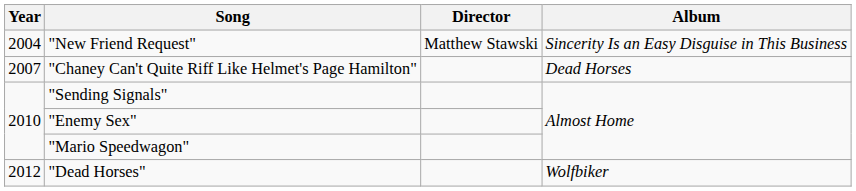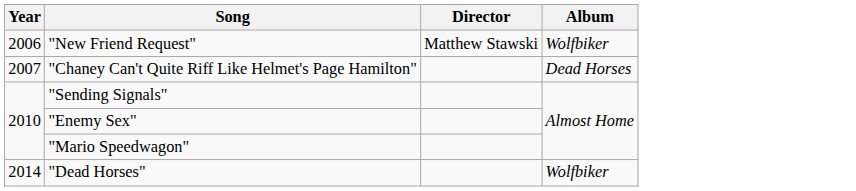 <table class=wikitable>
 <tr>
 <th>Year</th>
 <th>Song</th>
 <th>Director</th>
 <th>Album</th>
 </tr>
 <tr>
-<td>2004</td>
+<td>2006</td>
 <td>"New Friend Request"</td>
 <td>Matthew Stawski</td>
-<td><em>Sincerity Is an Easy Disguise in This Business</em></td>
+<td><em>Wolfbiker</em></td>
 </tr>
 <tr>
 <td>2007</td>
 <td>"Chaney Can't Quite Riff Like Helmet's Page Hamilton"</td>
 <td></td>
 <td><em>Dead Horses</em></td>
 </tr>
 <tr>
 <td rowspan=3>2010</td>
 <td>"Sending Signals"</td>
 <td></td>
 <td rowspan=3><em>Almost Home</em></td>
 </tr>
 <tr>
 <td>"Enemy Sex"</td>
 <td></td>
 </tr>
 <tr>
 <td>"Mario Speedwagon"</td>
 <td></td>
 </tr>
 <tr>
-<td>2012</td>
+<td>2014</td>
 <td>"Dead Horses"</td>
 <td></td>
 <td><em>Wolfbiker</em></td>
 </tr>
 </table>
